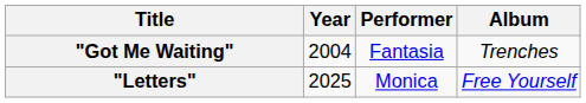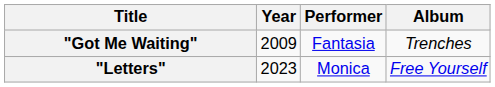 <table class="wikitable plainrowheaders" style="text-align:center;">
 <tr>
 <th scope="col" style="width:15em;">Title</th>
 <th scope="col">Year</th>
 <th scope="col">Performer</th>
 <th scope="col">Album</th>
 </tr>
 <tr>
 <th scope="row">"Got Me Waiting"</th>
-<td>2004</td>
+<td>2009</td>
 <td><a href='#'>Fantasia</a></td>
 <td><em>Trenches</em></td>
 </tr>
 <tr>
 <th scope="row">"Letters"</th>
-<td>2025</td>
+<td>2023</td>
 <td><a href='#'>Monica</a></td>
 <td><em><a href='#'>Free Yourself</a></em></td>
 </tr>
 </table>
